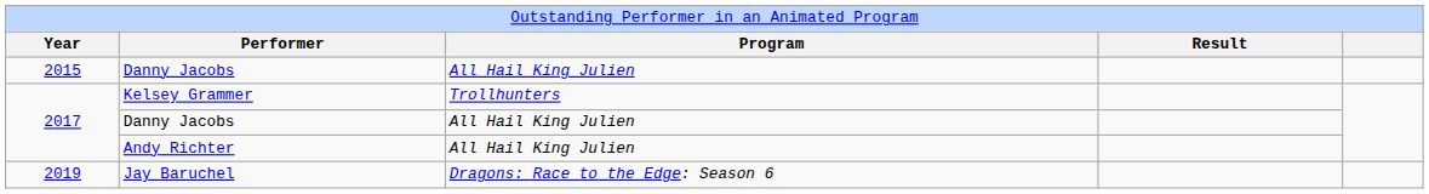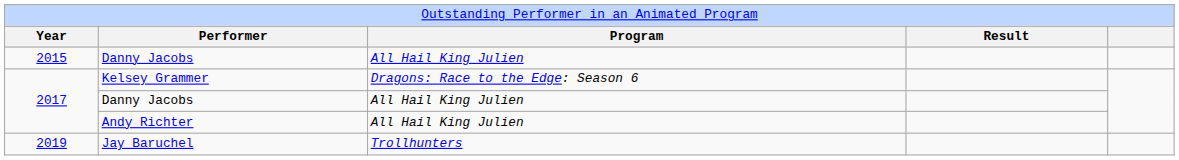 <table class="wikitable plainrowheaders" style="font-size: 90%" width=85%>
 <tr>
 </tr>
 <tr ---- bgcolor="#bfd7ff">
 <td colspan=6 align=center><a href='#'>Outstanding Performer in an Animated Program</a></td>
 </tr>
 <tr ---- bgcolor="#ebf5ff">
 <th scope="col" style="width:7%;">Year</th>
 <th scope="col" style="width:20%;">Performer</th>
 <th scope="col" style="width:40%;">Program</th>
 <th scope="col" style="width:15%;">Result</th>
 <th scope="col" class="unsortable" style="width:5%;"></th>
 </tr>
 <tr>
 <td style="text-align:center;"><a href='#'>2015</a></td>
 <td><a href='#'>Danny Jacobs</a></td>
 <td><em><a href='#'>All Hail King Julien</a></em></td>
 <td></td>
 <td style="text-align:center;"></td>
 </tr>
 <tr>
 <td rowspan="3" style="text-align:center;"><a href='#'>2017</a></td>
 <td><a href='#'>Kelsey Grammer</a></td>
-<td><em><a href='#'>Trollhunters</a></em></td>
+<td><em><a href='#'>Dragons: Race to the Edge</a>: Season 6</em></td>
 <td></td>
 <td rowspan="3" style="text-align:center;"></td>
 </tr>
 <tr>
 <td>Danny Jacobs</td>
 <td><em>All Hail King Julien</em></td>
 <td></td>
 </tr>
 <tr>
 <td><a href='#'>Andy Richter</a></td>
 <td><em>All Hail King Julien</em></td>
 <td></td>
 </tr>
 <tr>
 <td style="text-align:center;"><a href='#'>2019</a></td>
 <td><a href='#'>Jay Baruchel</a></td>
-<td><em><a href='#'>Dragons: Race to the Edge</a>: Season 6</em></td>
+<td><em><a href='#'>Trollhunters</a></em></td>
 <td></td>
 <td></td>
 </tr>
 </table>
